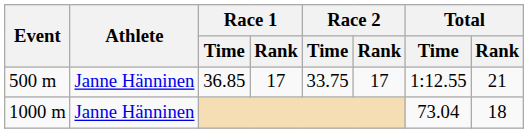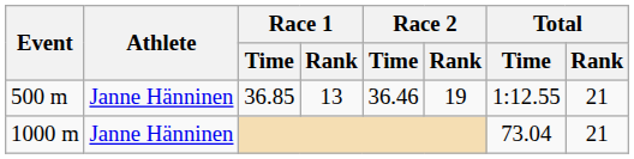 <table class="wikitable" style="font-size:90%">
 <tr>
 <th rowspan=2>Event</th>
 <th rowspan=2>Athlete</th>
 <th colspan=2>Race 1</th>
 <th colspan=2>Race 2</th>
 <th colspan=2>Total</th>
 </tr>
 <tr>
 <th>Time</th>
 <th>Rank</th>
 <th>Time</th>
 <th>Rank</th>
 <th>Time</th>
 <th>Rank</th>
 </tr>
 <tr>
 <td>500 m</td>
 <td><a href='#'>Janne Hänninen</a></td>
 <td align=center>36.85</td>
-<td align=center>17</td>
-<td align=center>33.75</td>
-<td align=center>17</td>
+<td align=center>13</td>
+<td align=center>36.46</td>
+<td align=center>19</td>
 <td align=center>1:12.55</td>
 <td align=center>21</td>
 </tr>
 <tr>
 <td>1000 m</td>
 <td><a href='#'>Janne Hänninen</a></td>
 <td colspan="4" bgcolor="wheat"></td>
 <td align=center>73.04</td>
-<td align=center>18</td>
+<td align=center>21</td>
 </tr>
 </table>
